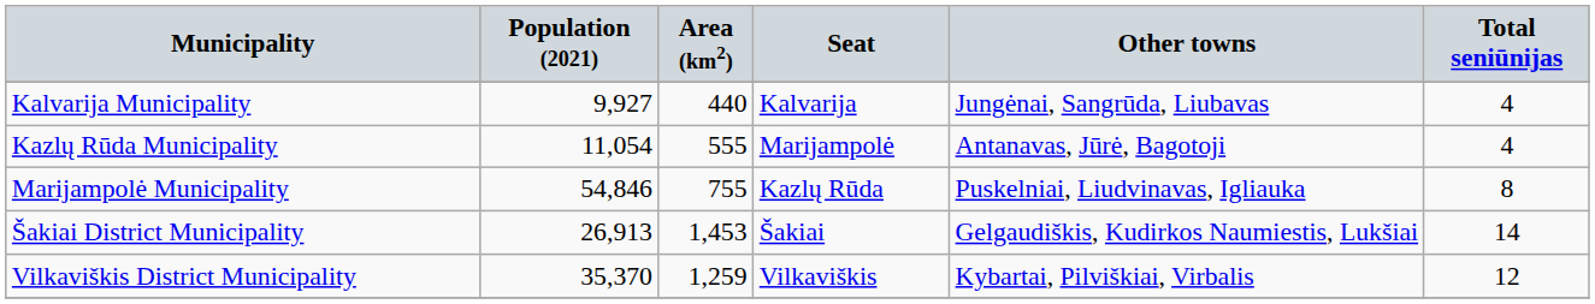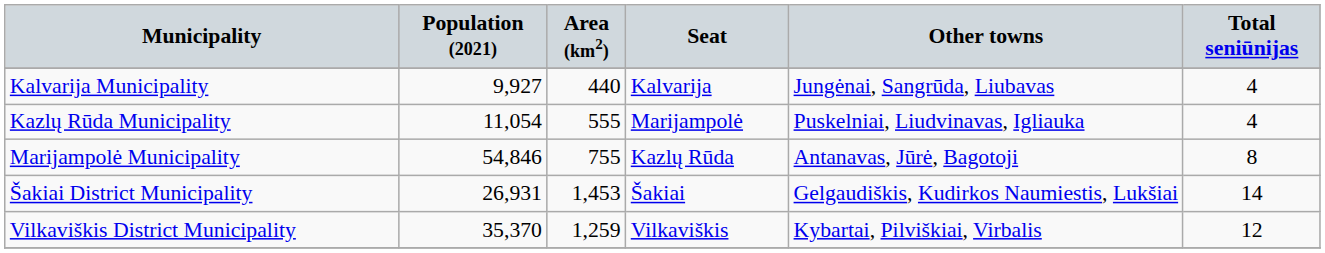 <table class="wikitable" style="font-size:90%">
 <tr bgcolor="D0D8DD">
 <td align="center"><strong>Municipality</strong></td>
 <td align="center"><strong>Population<br> <small>(2021)</small></strong></td>
 <td align="center"><strong>Area<br> <small>(km<sup>2</sup>)</small></strong></td>
 <td align="center"><strong>Seat</strong></td>
 <td width="30%" align="center"><strong>Other towns</strong></td>
 <td align="center"><strong>Total<br> <a href='#'>seniūnijas</a></strong></td>
 </tr>
 <tr bgcolor="F0F8FF">
 </tr>
 <tr>
 <td> <a href='#'>Kalvarija Municipality</a></td>
 <td align="right">9,927</td>
 <td align="right">440</td>
 <td><a href='#'>Kalvarija</a></td>
 <td><a href='#'>Jungėnai</a>, <a href='#'>Sangrūda</a>, <a href='#'>Liubavas</a></td>
 <td align="center">4</td>
 </tr>
 <tr>
 <td> <a href='#'>Kazlų Rūda Municipality</a></td>
 <td align="right">11,054</td>
 <td align="right">555</td>
 <td><a href='#'>Marijampolė</a></td>
-<td><a href='#'>Antanavas</a>, <a href='#'>Jūrė</a>, <a href='#'>Bagotoji</a></td>
+<td><a href='#'>Puskelniai</a>, <a href='#'>Liudvinavas</a>, <a href='#'>Igliauka</a></td>
 <td align="center">4</td>
 </tr>
 <tr>
 <td> <a href='#'>Marijampolė Municipality</a></td>
 <td align="right">54,846</td>
 <td align="right">755</td>
 <td><a href='#'>Kazlų Rūda</a></td>
-<td><a href='#'>Puskelniai</a>, <a href='#'>Liudvinavas</a>, <a href='#'>Igliauka</a></td>
+<td><a href='#'>Antanavas</a>, <a href='#'>Jūrė</a>, <a href='#'>Bagotoji</a></td>
 <td align="center">8</td>
 </tr>
 <tr>
 <td> <a href='#'>Šakiai District Municipality</a></td>
-<td align="right">26,913</td>
+<td align="right">26,931</td>
 <td align="right">1,453</td>
 <td><a href='#'>Šakiai</a></td>
 <td><a href='#'>Gelgaudiškis</a>, <a href='#'>Kudirkos Naumiestis</a>, <a href='#'>Lukšiai</a></td>
 <td align="center">14</td>
 </tr>
 <tr>
 <td> <a href='#'>Vilkaviškis District Municipality</a></td>
 <td align="right">35,370</td>
 <td align="right">1,259</td>
 <td><a href='#'>Vilkaviškis</a></td>
 <td><a href='#'>Kybartai</a>, <a href='#'>Pilviškiai</a>, <a href='#'>Virbalis</a></td>
 <td align="center">12</td>
 </tr>
 <tr>
 </tr>
 </table>
